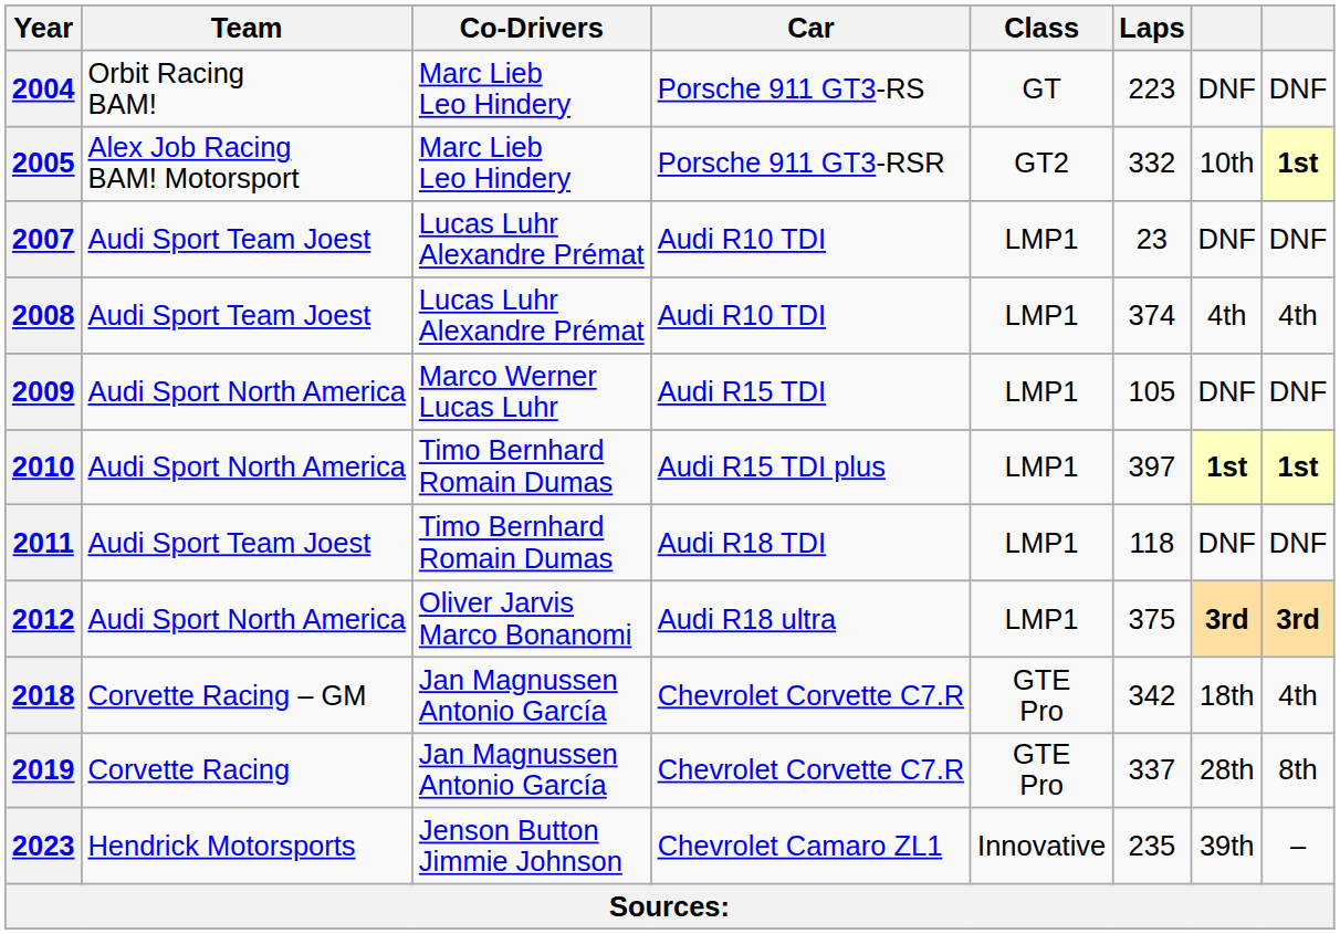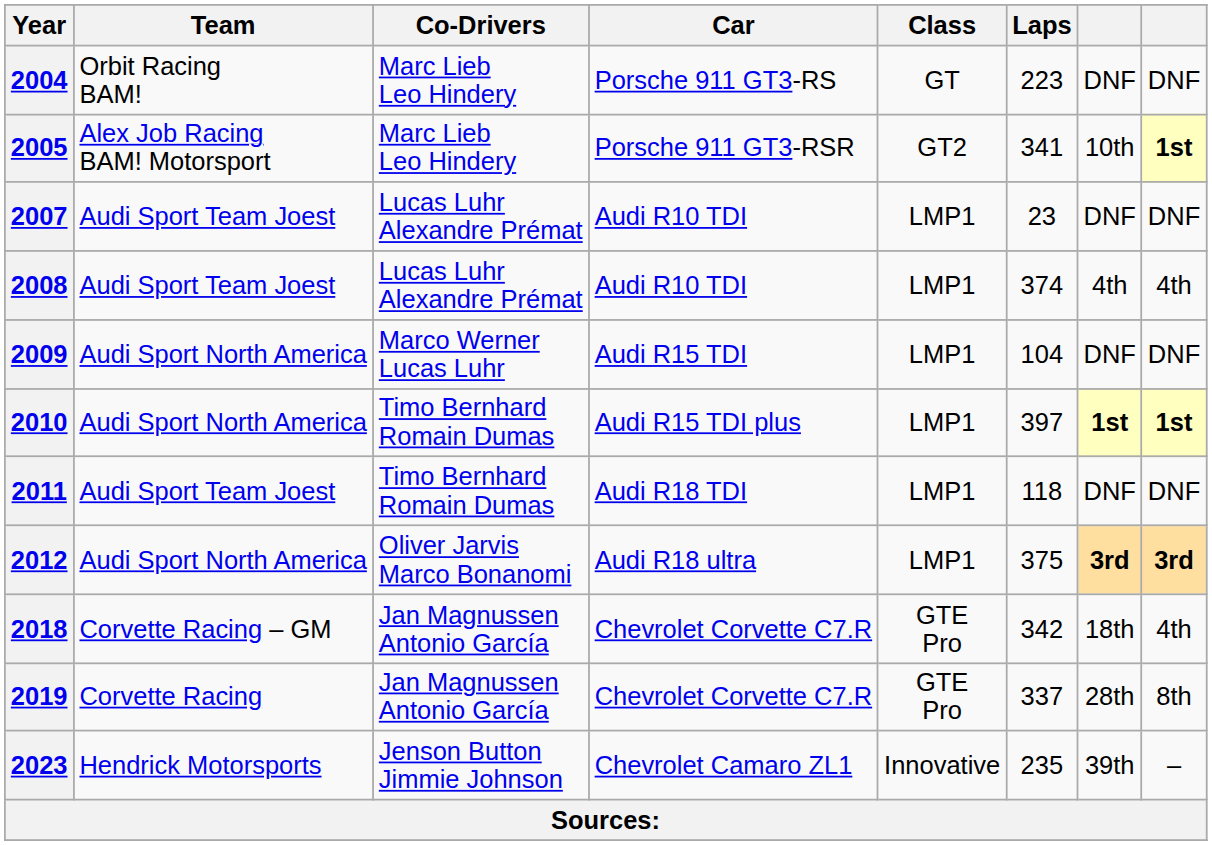 <table class="wikitable" style="text-align:center; font-size:90%">
 <tr>
 <th>Year</th>
 <th>Team</th>
 <th>Co-Drivers</th>
 <th>Car</th>
 <th>Class</th>
 <th>Laps</th>
 <th></th>
 <th></th>
 </tr>
 <tr>
 <th><a href='#'>2004</a></th>
 <td align="left"> Orbit Racing<br> BAM!</td>
 <td align="left"> <a href='#'>Marc Lieb</a><br> <a href='#'>Leo Hindery</a></td>
 <td align="left"><a href='#'>Porsche 911 GT3</a>-RS</td>
 <td>GT</td>
 <td>223</td>
 <td>DNF</td>
 <td>DNF</td>
 </tr>
 <tr>
 <th><a href='#'>2005</a></th>
 <td align="left"> <a href='#'>Alex Job Racing</a><br> BAM! Motorsport</td>
 <td align="left"> <a href='#'>Marc Lieb</a><br> <a href='#'>Leo Hindery</a></td>
 <td align="left"><a href='#'>Porsche 911 GT3</a>-RSR</td>
 <td>GT2</td>
-<td>332</td>
+<td>341</td>
 <td>10th</td>
 <td style="background:#FFFFBF;"><strong>1st</strong></td>
 </tr>
 <tr>
 <th><a href='#'>2007</a></th>
 <td align="left"> <a href='#'>Audi Sport Team Joest</a></td>
 <td align="left"> <a href='#'>Lucas Luhr</a><br> <a href='#'>Alexandre Prémat</a></td>
 <td align="left"><a href='#'>Audi R10 TDI</a></td>
 <td>LMP1</td>
 <td>23</td>
 <td>DNF</td>
 <td>DNF</td>
 </tr>
 <tr>
 <th><a href='#'>2008</a></th>
 <td align="left"> <a href='#'>Audi Sport Team Joest</a></td>
 <td align="left"> <a href='#'>Lucas Luhr</a><br> <a href='#'>Alexandre Prémat</a></td>
 <td align="left"><a href='#'>Audi R10 TDI</a></td>
 <td>LMP1</td>
 <td>374</td>
 <td>4th</td>
 <td>4th</td>
 </tr>
 <tr>
 <th><a href='#'>2009</a></th>
 <td align="left"> <a href='#'>Audi Sport North America</a></td>
 <td align="left"> <a href='#'>Marco Werner</a><br> <a href='#'>Lucas Luhr</a></td>
 <td align="left"><a href='#'>Audi R15 TDI</a></td>
 <td>LMP1</td>
-<td>105</td>
+<td>104</td>
 <td>DNF</td>
 <td>DNF</td>
 </tr>
 <tr>
 <th><a href='#'>2010</a></th>
 <td align="left"> <a href='#'>Audi Sport North America</a></td>
 <td align="left"> <a href='#'>Timo Bernhard</a><br> <a href='#'>Romain Dumas</a></td>
 <td align="left"><a href='#'>Audi R15 TDI plus</a></td>
 <td>LMP1</td>
 <td>397</td>
 <td style="background:#FFFFBF;"><strong>1st</strong></td>
 <td style="background:#FFFFBF;"><strong>1st</strong></td>
 </tr>
 <tr>
 <th><a href='#'>2011</a></th>
 <td align="left"> <a href='#'>Audi Sport Team Joest</a></td>
 <td align="left"> <a href='#'>Timo Bernhard</a><br> <a href='#'>Romain Dumas</a></td>
 <td align="left"><a href='#'>Audi R18 TDI</a></td>
 <td>LMP1</td>
 <td>118</td>
 <td>DNF</td>
 <td>DNF</td>
 </tr>
 <tr>
 <th><a href='#'>2012</a></th>
 <td align="left"> <a href='#'>Audi Sport North America</a></td>
 <td align="left"> <a href='#'>Oliver Jarvis</a><br> <a href='#'>Marco Bonanomi</a></td>
 <td align="left"><a href='#'>Audi R18 ultra</a></td>
 <td>LMP1</td>
 <td>375</td>
 <td style="background:#FFDF9F;"><strong>3rd</strong></td>
 <td style="background:#FFDF9F;"><strong>3rd</strong></td>
 </tr>
 <tr>
 <th><a href='#'>2018</a></th>
 <td align="left"> <a href='#'>Corvette Racing</a> – GM</td>
 <td align="left"> <a href='#'>Jan Magnussen</a><br> <a href='#'>Antonio García</a></td>
 <td align="left"><a href='#'>Chevrolet Corvette C7.R</a></td>
 <td>GTE<br>Pro</td>
 <td>342</td>
 <td>18th</td>
 <td>4th</td>
 </tr>
 <tr>
 <th><a href='#'>2019</a></th>
 <td align="left"> <a href='#'>Corvette Racing</a></td>
 <td align="left"> <a href='#'>Jan Magnussen</a><br> <a href='#'>Antonio García</a></td>
 <td align="left"><a href='#'>Chevrolet Corvette C7.R</a></td>
 <td>GTE<br>Pro</td>
 <td>337</td>
 <td>28th</td>
 <td>8th</td>
 </tr>
 <tr>
 <th><a href='#'>2023</a></th>
 <td align="left"> <a href='#'>Hendrick Motorsports</a></td>
 <td align="left"> <a href='#'>Jenson Button</a><br> <a href='#'>Jimmie Johnson</a></td>
 <td align="left"><a href='#'>Chevrolet Camaro ZL1</a></td>
 <td>Innovative</td>
 <td>235</td>
 <td>39th</td>
 <td>–</td>
 </tr>
 <tr>
 <th colspan="8">Sources:</th>
 </tr>
 <tr>
 </tr>
 </table>
